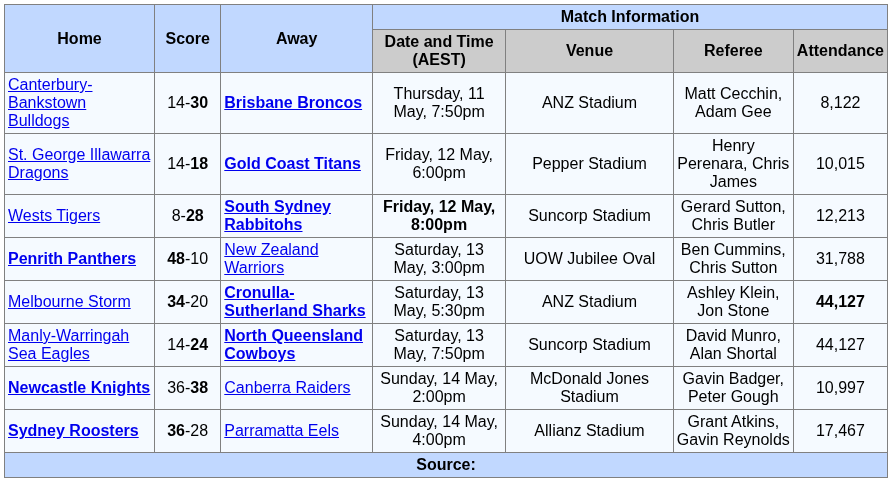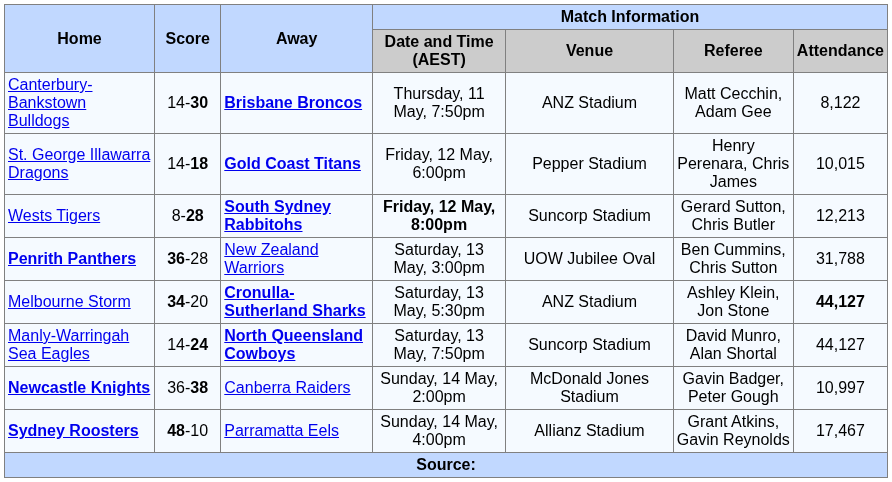 <table border=1 style="border-collapse:collapse;  text-align:center;" cellpadding=3 cellspacing=0 width=100%>
 <tr bgcolor=#C1D8FF>
 <th rowspan=2 width=19%>Home</th>
 <th rowspan=2 width=8%>Score</th>
 <th rowspan=2 width=19%>Away</th>
 <th colspan=6>Match Information</th>
 </tr>
 <tr bgcolor=#CCCCCC>
 <th width=17%>Date and Time (AEST)</th>
 <th width=22%>Venue</th>
 <th width=50%>Referee</th>
 <th width=7%>Attendance</th>
 </tr>
 <tr style="text-align:center; background:#f5faff;">
 <td align="left"><a href='#'>Canterbury-Bankstown Bulldogs</a></td>
 <td>14-<strong>30</strong></td>
 <td align="left"><strong><a href='#'>Brisbane Broncos</a></strong></td>
 <td>Thursday, 11 May, 7:50pm</td>
 <td>ANZ Stadium</td>
 <td>Matt Cecchin, Adam Gee</td>
 <td>8,122</td>
 </tr>
 <tr style="text-align:center; background:#f5faff;">
 <td align="left"> <a href='#'>St. George Illawarra Dragons</a></td>
 <td>14-<strong>18</strong></td>
 <td align="left"> <strong><a href='#'>Gold Coast Titans</a></strong></td>
 <td>Friday, 12 May, 6:00pm</td>
 <td>Pepper Stadium</td>
 <td>Henry Perenara, Chris James</td>
 <td>10,015</td>
 </tr>
 <tr style="text-align:center; background:#f5faff;">
 <td align="left"> <a href='#'>Wests Tigers</a></td>
 <td>8-<strong>28</strong></td>
 <td align="left"> <strong><a href='#'>South Sydney Rabbitohs</a></strong></td>
 <td><strong>Friday, 12 May, 8:00pm</strong></td>
 <td>Suncorp Stadium</td>
 <td>Gerard Sutton, Chris Butler</td>
 <td>12,213</td>
 </tr>
 <tr style="text-align:center; background:#f5faff;">
 <td align="left"> <strong><a href='#'>Penrith Panthers</a></strong></td>
-<td><strong>48</strong>-10</td>
+<td><strong>36</strong>-28</td>
 <td align="left"> <a href='#'>New Zealand Warriors</a></td>
 <td>Saturday, 13 May, 3:00pm</td>
 <td>UOW Jubilee Oval</td>
 <td>Ben Cummins, Chris Sutton</td>
 <td>31,788</td>
 </tr>
 <tr style="text-align:center; background:#f5faff;">
 <td align="left"> <a href='#'>Melbourne Storm</a></td>
 <td><strong>34</strong>-20</td>
 <td align="left"> <strong><a href='#'>Cronulla-Sutherland Sharks</a></strong></td>
 <td>Saturday, 13 May, 5:30pm</td>
 <td>ANZ Stadium</td>
 <td>Ashley Klein, Jon Stone</td>
 <td><strong>44,127</strong></td>
 </tr>
 <tr style="text-align:center; background:#f5faff;">
 <td align="left"> <a href='#'>Manly-Warringah Sea Eagles</a></td>
 <td>14-<strong>24</strong></td>
 <td align="left"> <strong><a href='#'>North Queensland Cowboys</a></strong></td>
 <td>Saturday, 13 May, 7:50pm</td>
 <td>Suncorp Stadium</td>
 <td>David Munro, Alan Shortal</td>
 <td>44,127</td>
 </tr>
 <tr style="text-align:center; background:#f5faff;">
 <td align="left"> <strong><a href='#'>Newcastle Knights</a></strong></td>
 <td>36-<strong>38</strong></td>
 <td align="left"> <a href='#'>Canberra Raiders</a></td>
 <td>Sunday, 14 May, 2:00pm</td>
 <td>McDonald Jones Stadium</td>
 <td>Gavin Badger, Peter Gough</td>
 <td>10,997</td>
 </tr>
 <tr style="text-align:center; background:#f5faff;">
 <td align="left"> <strong><a href='#'>Sydney Roosters</a></strong></td>
-<td><strong>36</strong>-28</td>
+<td><strong>48</strong>-10</td>
 <td align="left"> <a href='#'>Parramatta Eels</a></td>
 <td>Sunday, 14 May, 4:00pm</td>
 <td>Allianz Stadium</td>
 <td>Grant Atkins, Gavin Reynolds</td>
 <td>17,467</td>
 </tr>
 <tr style="background:#c1d8ff;">
 <th colspan=7>Source:</th>
 </tr>
 </table>
